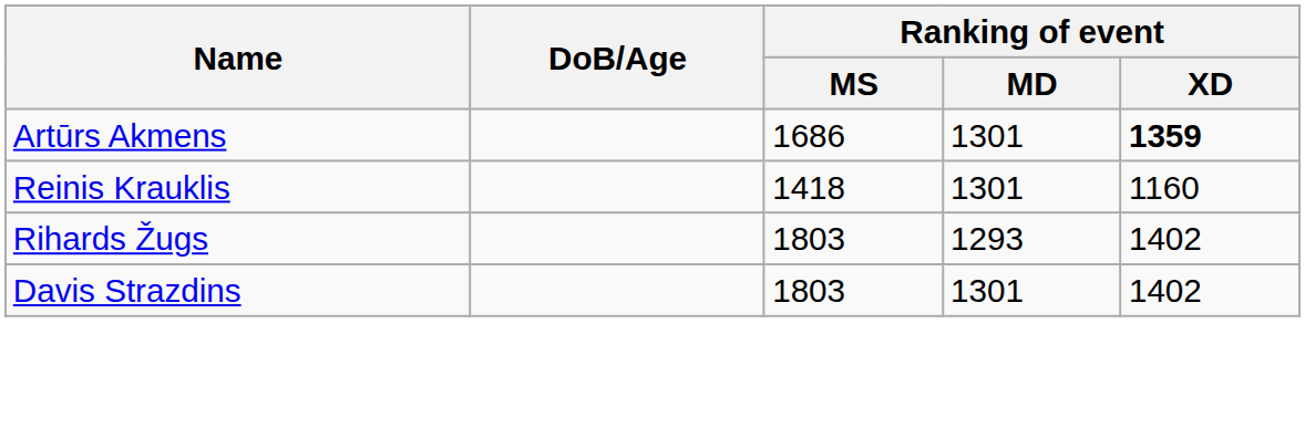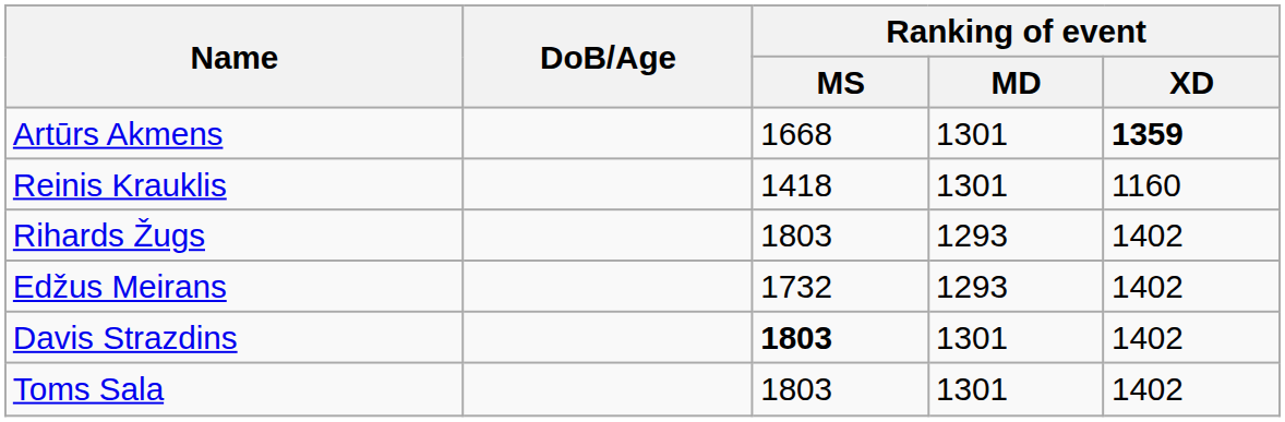 <table class="wikitable" style="width:600px; font-size:95%;">
 <tr>
 <th rowspan="2" align="left">Name</th>
 <th rowspan="2" align="left">DoB/Age</th>
 <th colspan="3" align="center">Ranking of event</th>
 </tr>
 <tr>
 <th align="center">MS</th>
 <th>MD</th>
 <th align="center">XD</th>
 </tr>
 <tr>
 <td><a href='#'>Artūrs Akmens</a></td>
 <td></td>
-<td>1686</td>
+<td>1668</td>
 <td>1301</td>
 <td><strong>1359</strong></td>
 </tr>
 <tr>
 <td><a href='#'>Reinis Krauklis</a></td>
 <td></td>
 <td>1418</td>
 <td>1301</td>
 <td>1160</td>
 </tr>
 <tr>
 <td><a href='#'>Rihards Žugs</a></td>
 <td></td>
 <td>1803</td>
 <td>1293</td>
 <td>1402</td>
 </tr>
 <tr>
+<td><a href='#'>Edžus Meirans</a></td>
+<td></td>
+<td>1732</td>
+<td>1293</td>
+<td>1402</td>
+</tr>
+<tr>
 <td><a href='#'>Davis Strazdins</a></td>
+<td></td>
+<td><strong>1803</strong></td>
+<td>1301</td>
+<td>1402</td>
+</tr>
+<tr>
+<td><a href='#'>Toms Sala</a></td>
 <td></td>
 <td>1803</td>
 <td>1301</td>
 <td>1402</td>
 </tr>
 </table>
